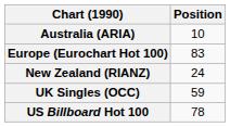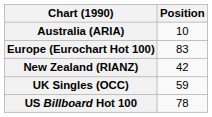 <table class="wikitable sortable plainrowheaders" style="text-align:center">
 <tr>
 <th>Chart (1990)</th>
 <th>Position</th>
 </tr>
 <tr>
 <th scope="row">Australia (ARIA)</th>
 <td>10</td>
 </tr>
 <tr>
 <th scope="row">Europe (Eurochart Hot 100)</th>
 <td>83</td>
 </tr>
 <tr>
 <th scope="row">New Zealand (RIANZ)</th>
-<td>24</td>
+<td>42</td>
 </tr>
 <tr>
 <th scope="row">UK Singles (OCC)</th>
 <td>59</td>
 </tr>
 <tr>
 <th scope="row">US <em>Billboard</em> Hot 100</th>
 <td>78</td>
 </tr>
 </table>
